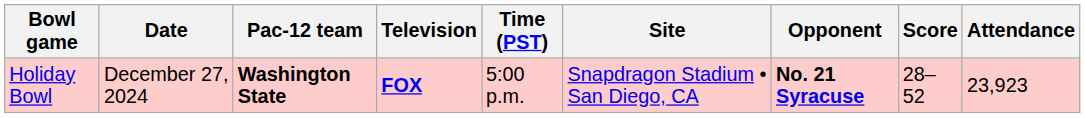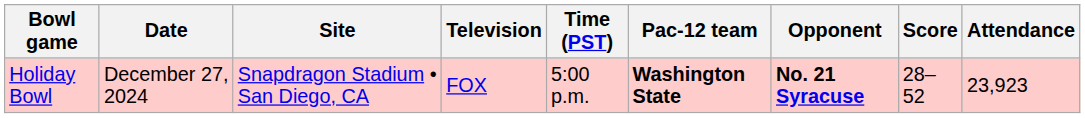 <table class="wikitable">
 <tr>
 <th>Bowl game</th>
 <th>Date</th>
-<th>Pac-12 team</th>
+<th>Site</th>
 <th>Television</th>
 <th>Time (<a href='#'>PST</a>)</th>
-<th>Site</th>
+<th>Pac-12 team</th>
 <th>Opponent</th>
 <th>Score</th>
 <th>Attendance</th>
 </tr>
 <tr style="background:#fcc;">
 <td><a href='#'>Holiday Bowl</a></td>
 <td>December 27, 2024</td>
+<td><a href='#'>Snapdragon Stadium</a> • <a href='#'>San Diego, CA</a></td>
+<td><a href='#'>FOX</a></td>
+<td>5:00 p.m.</td>
 <td><strong>Washington State</strong></td>
-<td><strong><a href='#'>FOX</a></strong></td>
-<td>5:00 p.m.</td>
-<td><a href='#'>Snapdragon Stadium</a> • <a href='#'>San Diego, CA</a></td>
 <td><strong>No. 21 <a href='#'>Syracuse</a></strong></td>
 <td>28–52</td>
 <td>23,923</td>
 </tr>
 </table>
